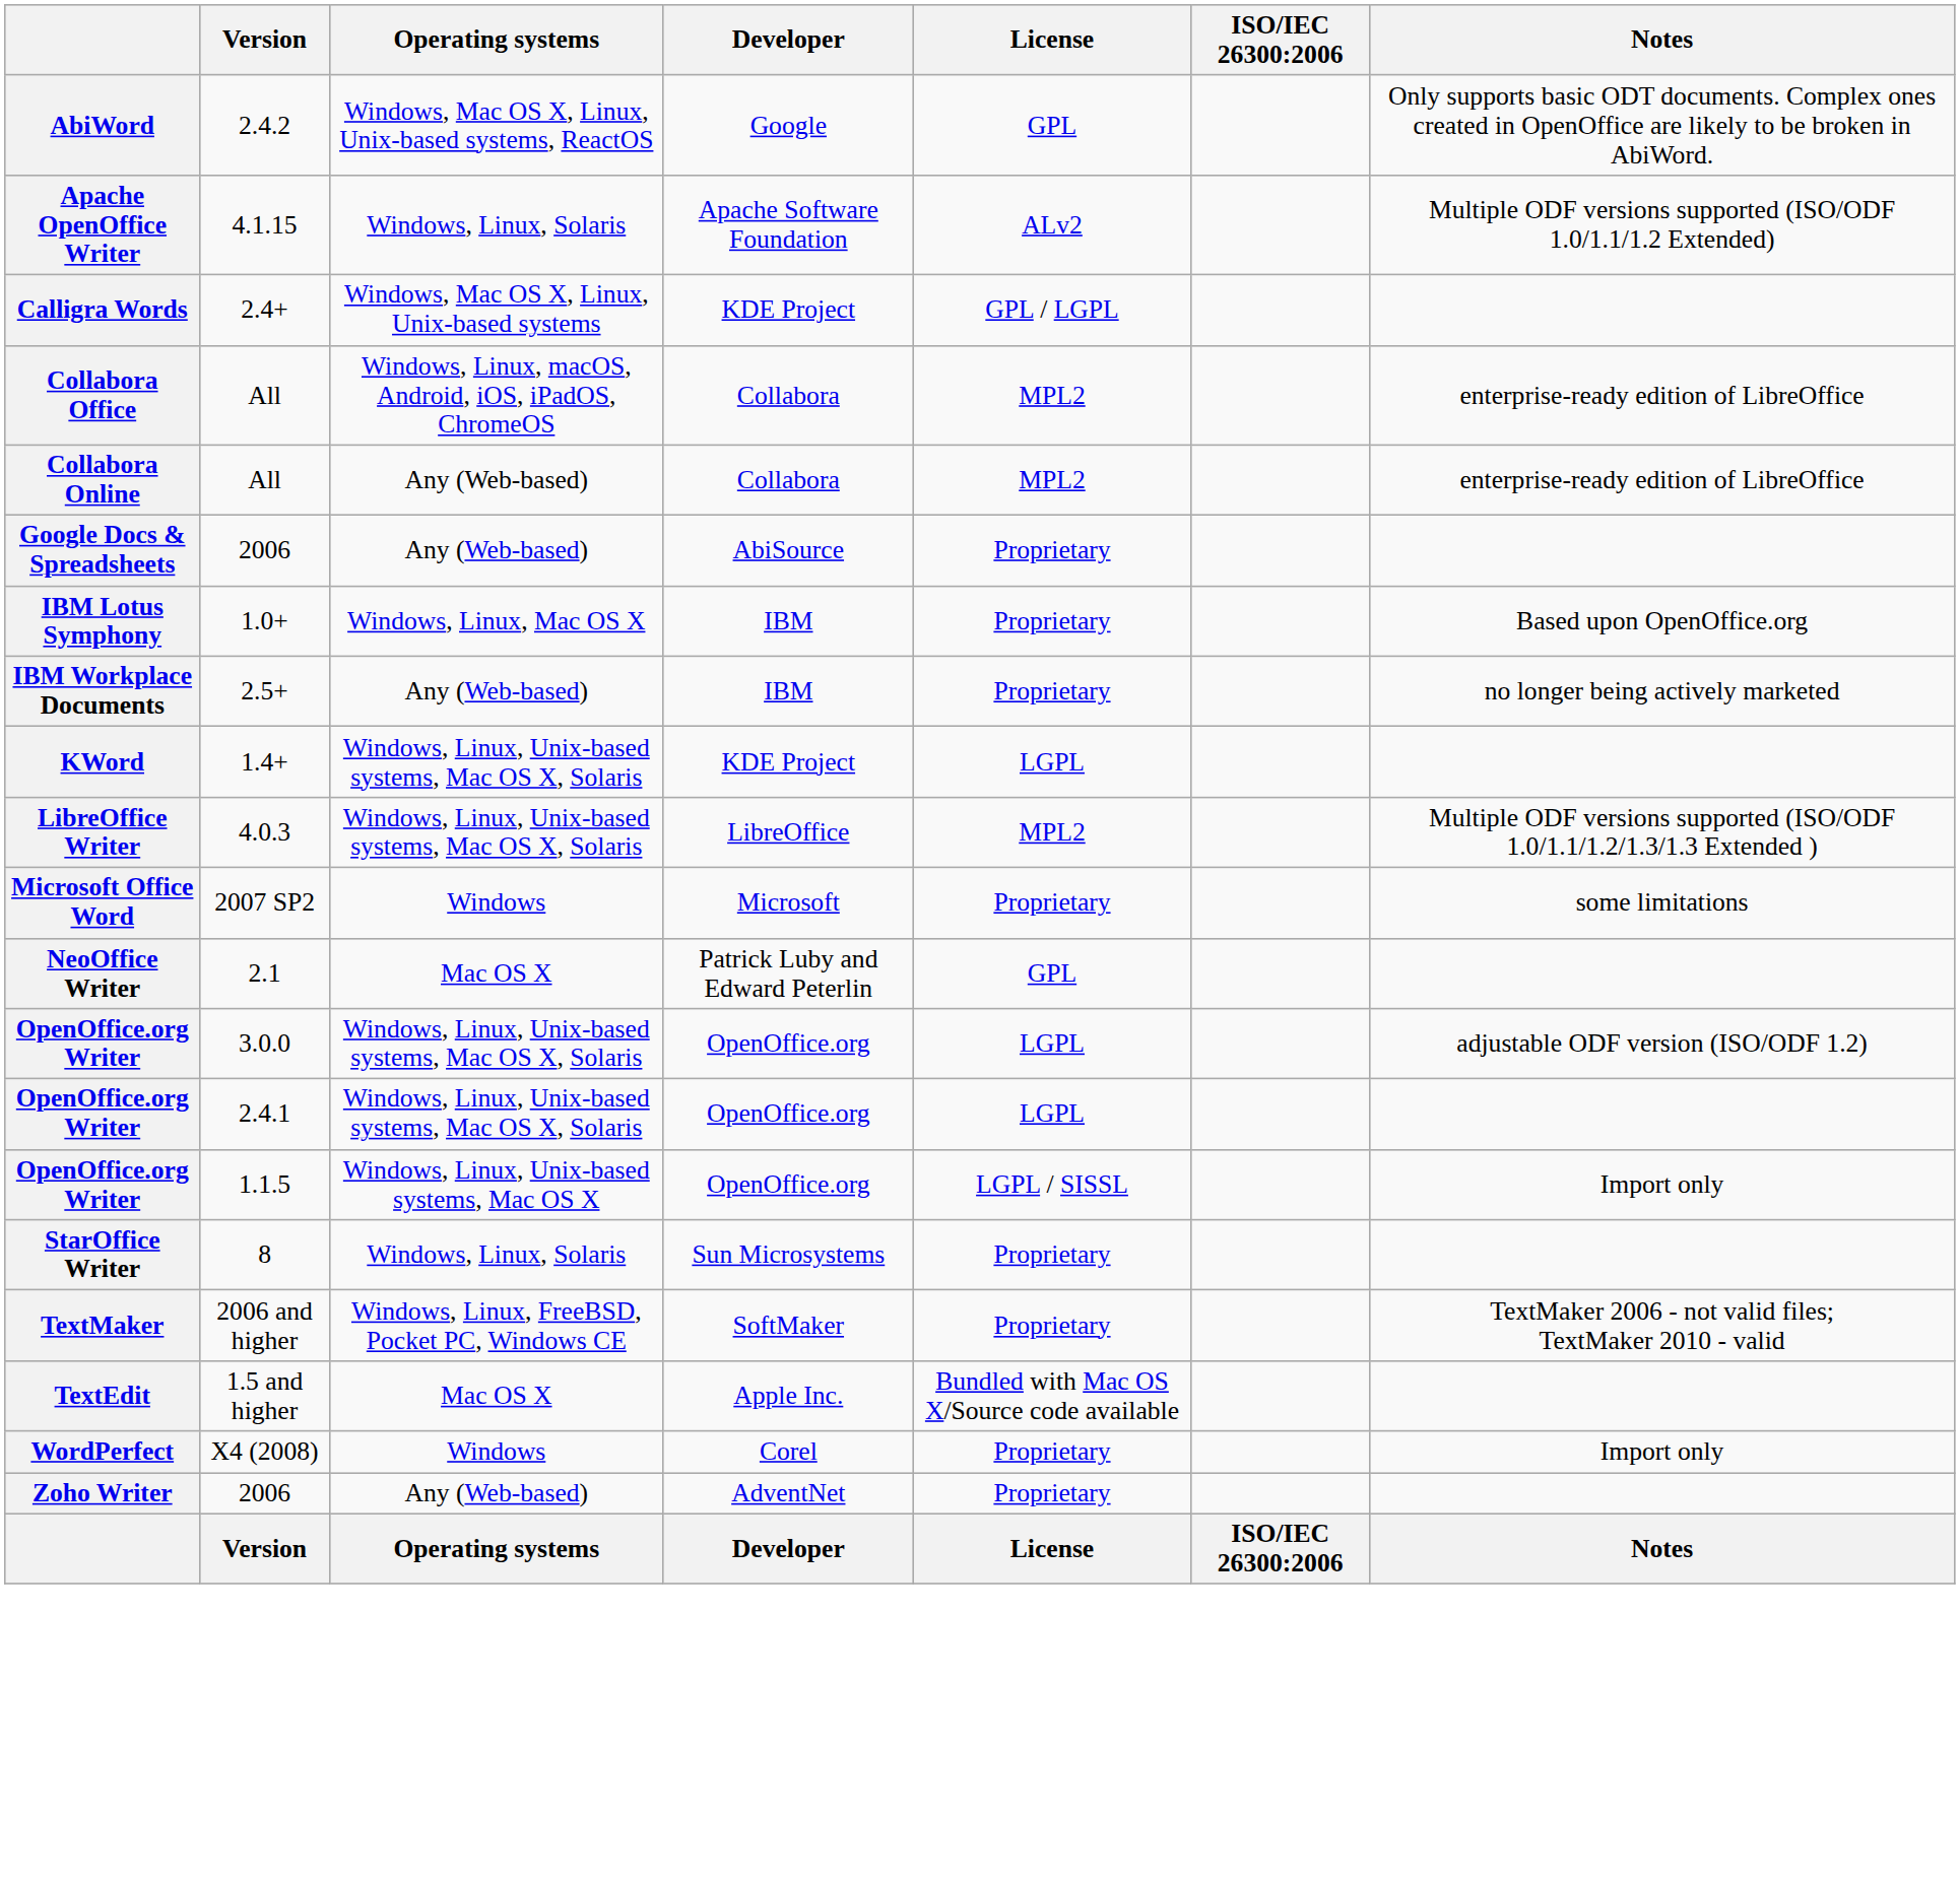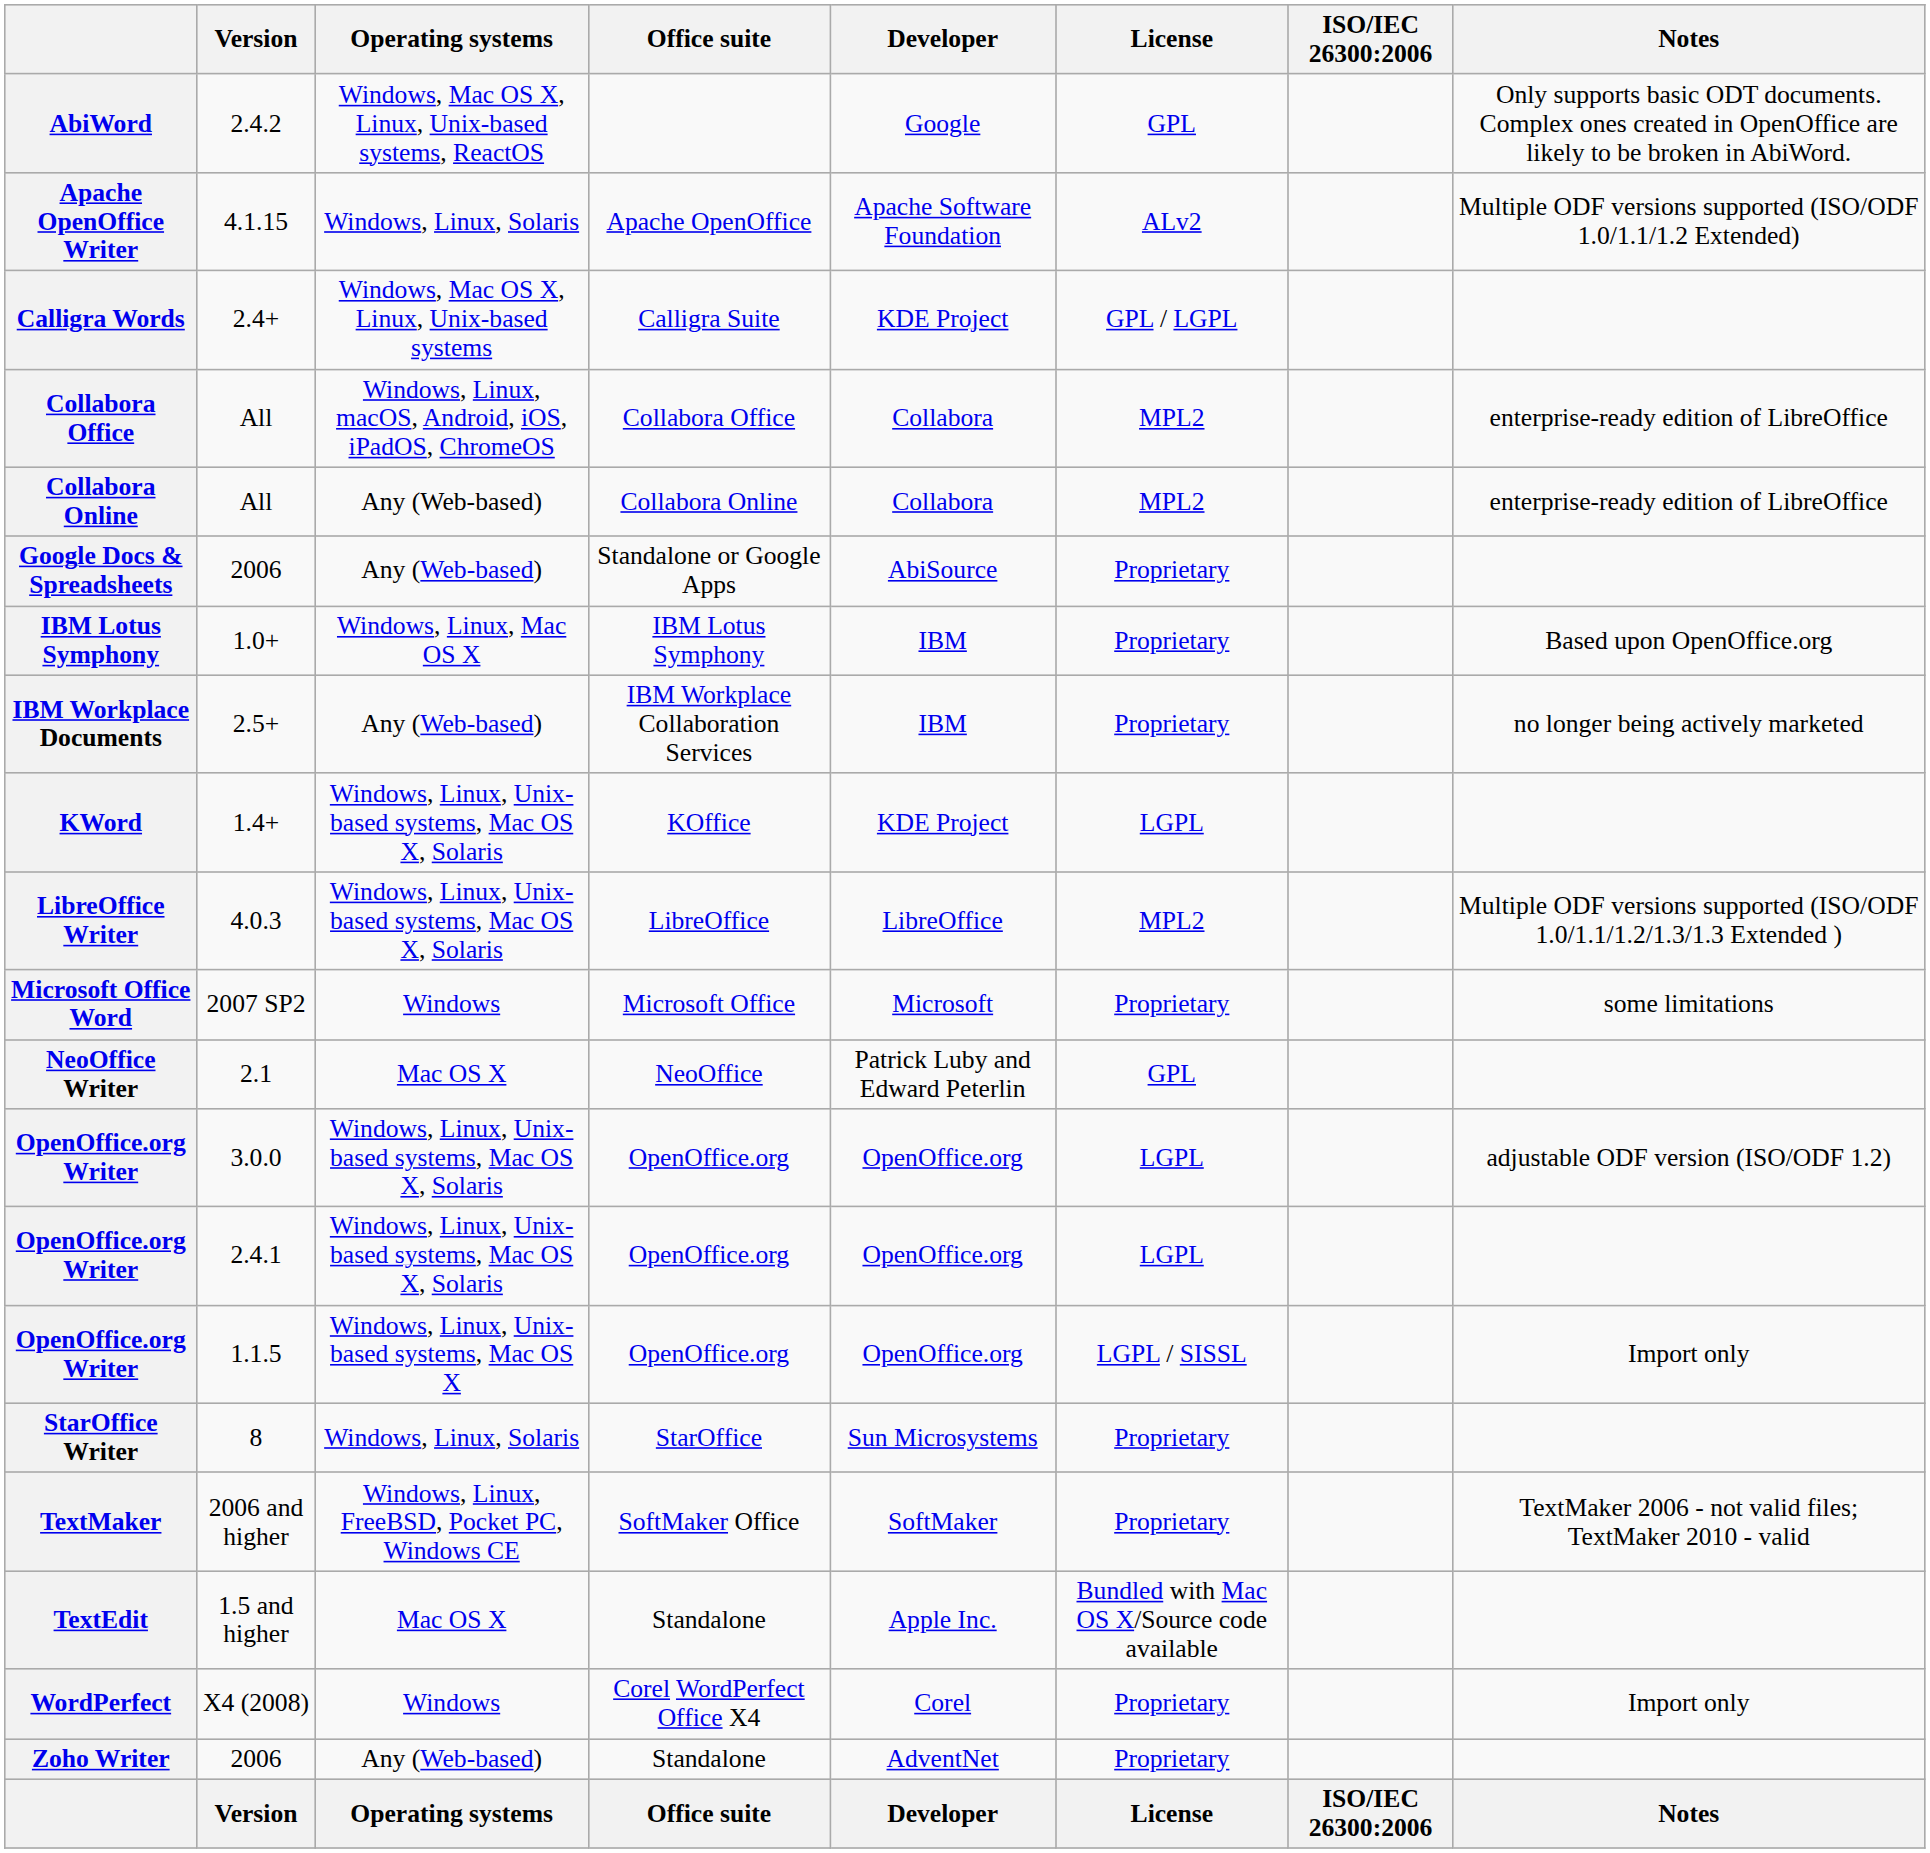 <table class="sortable wikitable" style="text-align: center; width: 95%">
 <tr>
 <th style="width: 10%"></th>
 <th>Version</th>
 <th>Operating systems</th>
+<th>Office suite</th>
 <th>Developer</th>
 <th>License</th>
 <th>ISO/IEC 26300:2006</th>
 <th>Notes</th>
 </tr>
 <tr>
 <th><a href='#'>AbiWord</a></th>
 <td>2.4.2</td>
 <td><a href='#'>Windows</a>, <a href='#'>Mac OS X</a>, <a href='#'>Linux</a>, <a href='#'>Unix-based systems</a>, <a href='#'>ReactOS</a></td>
+<td></td>
 <td><a href='#'>Google</a></td>
 <td><a href='#'>GPL</a></td>
 <td></td>
 <td>Only supports basic ODT documents. Complex ones created in OpenOffice are likely to be broken in AbiWord.</td>
 </tr>
 <tr>
 <th><a href='#'>Apache OpenOffice Writer</a></th>
 <td>4.1.15</td>
 <td><a href='#'>Windows</a>, <a href='#'>Linux</a>, <a href='#'>Solaris</a></td>
+<td><a href='#'>Apache OpenOffice</a></td>
 <td><a href='#'>Apache Software Foundation</a></td>
 <td><a href='#'>ALv2</a></td>
 <td></td>
 <td>Multiple ODF versions supported (ISO/ODF 1.0/1.1/1.2 Extended)</td>
 </tr>
 <tr>
 <th><a href='#'>Calligra Words</a></th>
 <td>2.4+</td>
 <td><a href='#'>Windows</a>, <a href='#'>Mac OS X</a>, <a href='#'>Linux</a>, <a href='#'>Unix-based systems</a></td>
+<td><a href='#'>Calligra Suite</a></td>
 <td><a href='#'>KDE Project</a></td>
 <td><a href='#'>GPL</a> / <a href='#'>LGPL</a></td>
 <td></td>
 <td></td>
 </tr>
 <tr>
 <th><a href='#'>Collabora Office</a></th>
 <td>All</td>
 <td><a href='#'>Windows</a>, <a href='#'>Linux</a>, <a href='#'>macOS</a>, <a href='#'>Android</a>, <a href='#'>iOS</a>, <a href='#'>iPadOS</a>, <a href='#'>ChromeOS</a></td>
+<td><a href='#'>Collabora Office</a></td>
 <td><a href='#'>Collabora</a></td>
 <td><a href='#'>MPL2</a></td>
 <td></td>
 <td>enterprise-ready edition of LibreOffice</td>
 </tr>
 <tr>
 <th><a href='#'>Collabora Online</a></th>
 <td>All</td>
 <td>Any (Web-based)</td>
+<td><a href='#'>Collabora Online</a></td>
 <td><a href='#'>Collabora</a></td>
 <td><a href='#'>MPL2</a></td>
 <td></td>
 <td>enterprise-ready edition of LibreOffice</td>
 </tr>
 <tr>
 <th><a href='#'>Google Docs & Spreadsheets</a></th>
 <td>2006</td>
 <td>Any (<a href='#'>Web-based</a>)</td>
+<td>Standalone or Google Apps</td>
 <td><a href='#'>AbiSource</a></td>
 <td><a href='#'>Proprietary</a></td>
 <td></td>
 <td></td>
 </tr>
 <tr>
 <th><a href='#'>IBM Lotus Symphony</a></th>
 <td>1.0+</td>
 <td><a href='#'>Windows</a>, <a href='#'>Linux</a>, <a href='#'>Mac OS X</a></td>
+<td><a href='#'>IBM Lotus Symphony</a></td>
 <td><a href='#'>IBM</a></td>
 <td><a href='#'>Proprietary</a></td>
 <td></td>
 <td>Based upon OpenOffice.org</td>
 </tr>
 <tr>
 <th><a href='#'>IBM Workplace</a> Documents</th>
 <td>2.5+</td>
 <td>Any (<a href='#'>Web-based</a>)</td>
+<td><a href='#'>IBM Workplace</a> Collaboration Services</td>
 <td><a href='#'>IBM</a></td>
 <td><a href='#'>Proprietary</a></td>
 <td></td>
 <td>no longer being actively marketed</td>
 </tr>
 <tr>
 <th><a href='#'>KWord</a></th>
 <td>1.4+</td>
 <td><a href='#'>Windows</a>, <a href='#'>Linux</a>, <a href='#'>Unix-based systems</a>, <a href='#'>Mac OS X</a>, <a href='#'>Solaris</a></td>
+<td><a href='#'>KOffice</a></td>
 <td><a href='#'>KDE Project</a></td>
 <td><a href='#'>LGPL</a></td>
 <td></td>
 <td></td>
 </tr>
 <tr>
 <th><a href='#'>LibreOffice Writer</a></th>
 <td>4.0.3</td>
 <td><a href='#'>Windows</a>, <a href='#'>Linux</a>, <a href='#'>Unix-based systems</a>, <a href='#'>Mac OS X</a>, <a href='#'>Solaris</a></td>
 <td><a href='#'>LibreOffice</a></td>
+<td><a href='#'>LibreOffice</a></td>
 <td><a href='#'>MPL2</a></td>
 <td></td>
 <td>Multiple ODF versions supported (ISO/ODF 1.0/1.1/1.2/1.3/1.3 Extended )</td>
 </tr>
 <tr>
 <th><a href='#'>Microsoft Office Word</a></th>
 <td>2007 SP2</td>
 <td><a href='#'>Windows</a></td>
+<td><a href='#'>Microsoft Office</a></td>
 <td><a href='#'>Microsoft</a></td>
 <td><a href='#'>Proprietary</a></td>
 <td></td>
 <td>some limitations</td>
 </tr>
 <tr>
 <th><a href='#'>NeoOffice</a> Writer</th>
 <td>2.1</td>
 <td><a href='#'>Mac OS X</a></td>
+<td><a href='#'>NeoOffice</a></td>
 <td>Patrick Luby and Edward Peterlin</td>
 <td><a href='#'>GPL</a></td>
 <td></td>
 <td></td>
 </tr>
 <tr>
 <th><a href='#'>OpenOffice.org Writer</a></th>
 <td>3.0.0</td>
 <td><a href='#'>Windows</a>, <a href='#'>Linux</a>, <a href='#'>Unix-based systems</a>, <a href='#'>Mac OS X</a>, <a href='#'>Solaris</a></td>
 <td><a href='#'>OpenOffice.org</a></td>
+<td><a href='#'>OpenOffice.org</a></td>
 <td><a href='#'>LGPL</a></td>
 <td></td>
 <td>adjustable ODF version (ISO/ODF 1.2)</td>
 </tr>
 <tr>
 <th><a href='#'>OpenOffice.org Writer</a></th>
 <td>2.4.1</td>
 <td><a href='#'>Windows</a>, <a href='#'>Linux</a>, <a href='#'>Unix-based systems</a>, <a href='#'>Mac OS X</a>, <a href='#'>Solaris</a></td>
+<td><a href='#'>OpenOffice.org</a></td>
 <td><a href='#'>OpenOffice.org</a></td>
 <td><a href='#'>LGPL</a></td>
 <td></td>
 <td></td>
 </tr>
 <tr>
 <th><a href='#'>OpenOffice.org Writer</a></th>
 <td>1.1.5</td>
 <td><a href='#'>Windows</a>, <a href='#'>Linux</a>, <a href='#'>Unix-based systems</a>, <a href='#'>Mac OS X</a></td>
 <td><a href='#'>OpenOffice.org</a></td>
+<td><a href='#'>OpenOffice.org</a></td>
 <td><a href='#'>LGPL</a> / <a href='#'>SISSL</a></td>
 <td></td>
 <td>Import only</td>
 </tr>
 <tr>
 <th><a href='#'>StarOffice</a> Writer</th>
 <td>8</td>
 <td><a href='#'>Windows</a>, <a href='#'>Linux</a>, <a href='#'>Solaris</a></td>
+<td><a href='#'>StarOffice</a></td>
 <td><a href='#'>Sun Microsystems</a></td>
 <td><a href='#'>Proprietary</a></td>
 <td></td>
 <td></td>
 </tr>
 <tr>
 <th><a href='#'>TextMaker</a></th>
 <td>2006 and higher</td>
 <td><a href='#'>Windows</a>, <a href='#'>Linux</a>, <a href='#'>FreeBSD</a>, <a href='#'>Pocket PC</a>, <a href='#'>Windows CE</a></td>
+<td><a href='#'>SoftMaker</a> Office</td>
 <td><a href='#'>SoftMaker</a></td>
 <td><a href='#'>Proprietary</a></td>
 <td></td>
 <td>TextMaker 2006 - not valid files;<br>TextMaker 2010 - valid</td>
 </tr>
 <tr>
 <th><a href='#'>TextEdit</a></th>
 <td>1.5 and higher</td>
 <td><a href='#'>Mac OS X</a></td>
+<td>Standalone</td>
 <td><a href='#'>Apple Inc.</a></td>
 <td><a href='#'>Bundled</a> with <a href='#'>Mac OS X</a>/Source code available</td>
 <td></td>
 <td></td>
 </tr>
 <tr>
 <th><a href='#'>WordPerfect</a></th>
 <td>X4 (2008)</td>
 <td><a href='#'>Windows</a></td>
+<td><a href='#'>Corel</a> <a href='#'>WordPerfect Office</a> X4</td>
 <td><a href='#'>Corel</a></td>
 <td><a href='#'>Proprietary</a></td>
 <td></td>
 <td>Import only</td>
 </tr>
 <tr>
 <th><a href='#'>Zoho Writer</a></th>
 <td>2006</td>
 <td>Any (<a href='#'>Web-based</a>)</td>
+<td>Standalone</td>
 <td><a href='#'>AdventNet</a></td>
 <td><a href='#'>Proprietary</a></td>
 <td></td>
 <td></td>
 </tr>
 <tr class="sortbottom">
 <th></th>
 <th>Version</th>
 <th>Operating systems</th>
+<th>Office suite</th>
 <th>Developer</th>
 <th>License</th>
 <th>ISO/IEC 26300:2006</th>
 <th>Notes</th>
 </tr>
 </table>
